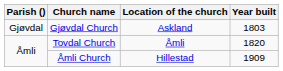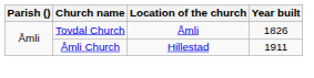 <table class="wikitable" style="text-align:center">
 <tr>
 <th>Parish ()</th>
 <th>Church name</th>
 <th>Location of the church</th>
 <th>Year built</th>
 </tr>
 <tr>
-<td rowspan="1">Gjøvdal</td>
-<td><a href='#'>Gjøvdal Church</a></td>
-<td><a href='#'>Askland</a></td>
-<td>1803</td>
-</tr>
-<tr>
 <td rowspan="2">Åmli</td>
 <td><a href='#'>Tovdal Church</a></td>
 <td><a href='#'>Åmli</a></td>
-<td>1820</td>
+<td>1826</td>
 </tr>
 <tr>
 <td><a href='#'>Åmli Church</a></td>
 <td><a href='#'>Hillestad</a></td>
-<td>1909</td>
+<td>1911</td>
 </tr>
 </table>
